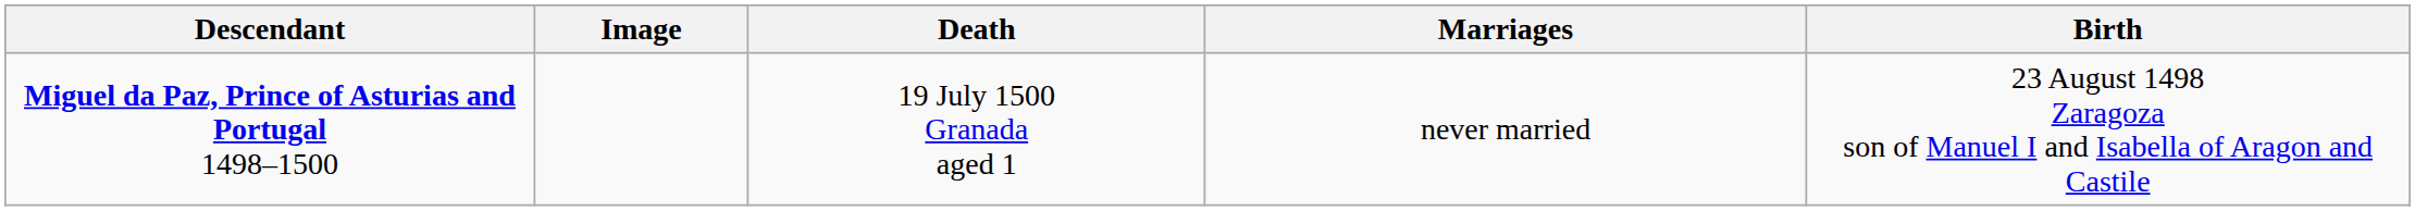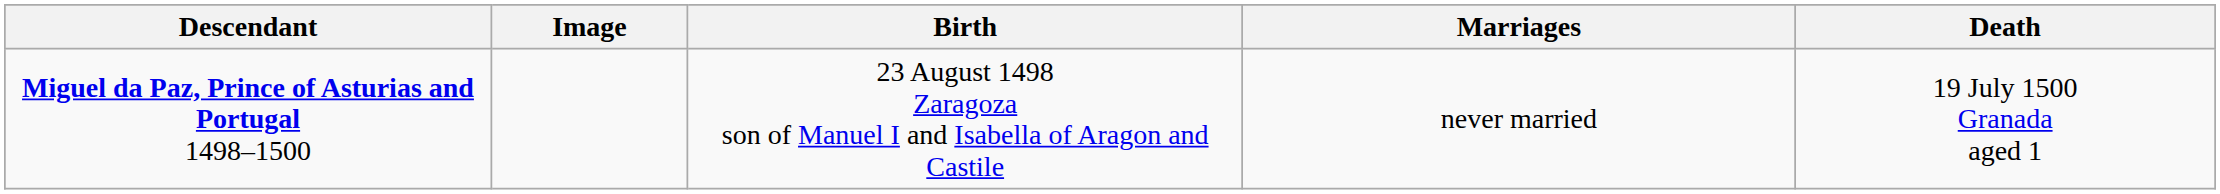 <table style="text-align:center; width:100%" class="wikitable">
 <tr>
 <th style="width:22%;">Descendant</th>
 <th style="width:105px;">Image</th>
+<th>Birth</th>
+<th style="width:25%;">Marriages</th>
 <th style="width:19%;">Death</th>
-<th style="width:25%;">Marriages</th>
-<th>Birth</th>
 </tr>
 <tr>
 <td><strong><a href='#'>Miguel da Paz, Prince of Asturias and Portugal</a></strong><br>1498–1500</td>
 <td></td>
+<td>23 August 1498<br><a href='#'>Zaragoza</a><br>son of <a href='#'>Manuel I</a> and <a href='#'>Isabella of Aragon and Castile</a></td>
+<td>never married</td>
 <td>19 July 1500<br><a href='#'>Granada</a><br>aged 1</td>
-<td>never married</td>
-<td>23 August 1498<br><a href='#'>Zaragoza</a><br>son of <a href='#'>Manuel I</a> and <a href='#'>Isabella of Aragon and Castile</a></td>
 </tr>
 </table>
